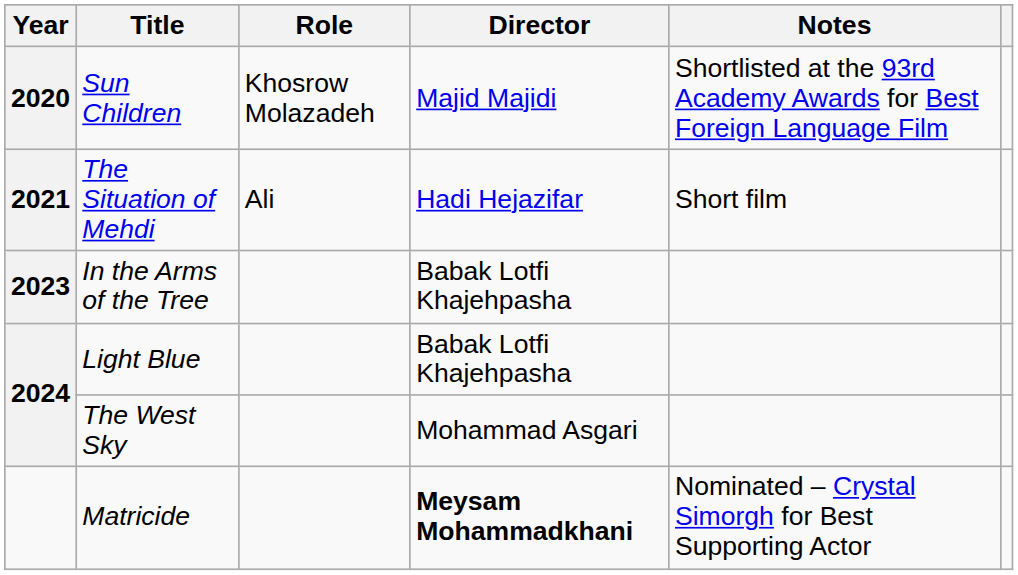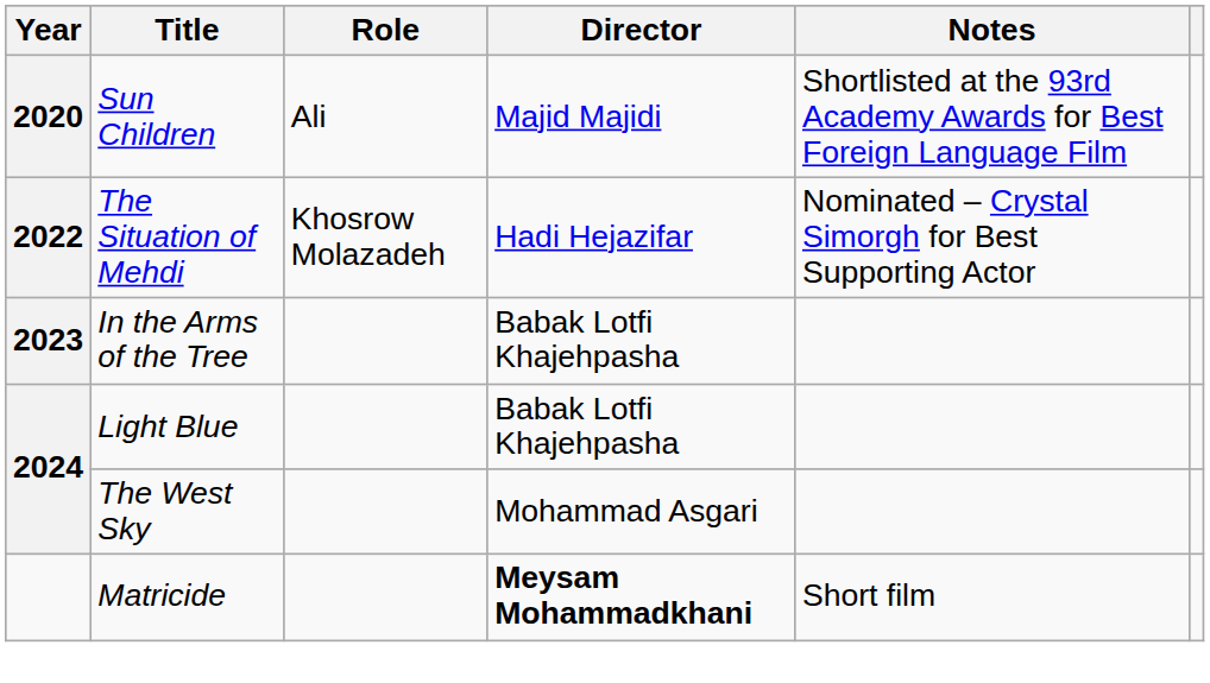 <table class="wikitable plainrowheaders sortable" style="font-size:100%">
 <tr>
 <th scope="col">Year</th>
 <th scope="col">Title</th>
 <th scope="col">Role</th>
 <th scope="col">Director</th>
 <th class="unsortable" scope="col">Notes</th>
 <th></th>
 </tr>
 <tr>
 <th scope="row">2020</th>
 <td><em><a href='#'>Sun Children</a></em></td>
-<td>Khosrow Molazadeh</td>
+<td>Ali</td>
 <td><a href='#'>Majid Majidi</a></td>
 <td>Shortlisted at the <a href='#'>93rd Academy Awards</a> for <a href='#'>Best Foreign Language Film</a></td>
 <td></td>
 </tr>
 <tr>
-<th scope="row">2021</th>
+<th scope="row">2022</th>
 <td><em><a href='#'>The Situation of Mehdi</a></em></td>
-<td>Ali</td>
+<td>Khosrow Molazadeh</td>
 <td><a href='#'>Hadi Hejazifar</a></td>
-<td>Short film</td>
+<td>Nominated –  <a href='#'>Crystal Simorgh</a> for Best Supporting Actor</td>
 <td></td>
 </tr>
 <tr>
 <th scope="row">2023</th>
 <td><em>In the Arms of the Tree</em></td>
 <td></td>
 <td>Babak Lotfi Khajehpasha</td>
 <td></td>
 <td></td>
 </tr>
 <tr>
 <th rowspan="2" scope="row">2024</th>
 <td><em>Light Blue</em></td>
 <td></td>
 <td>Babak Lotfi Khajehpasha</td>
 <td></td>
 <td></td>
 </tr>
 <tr>
 <td><em>The West Sky</em></td>
 <td></td>
 <td>Mohammad Asgari</td>
 <td></td>
 <td></td>
 </tr>
 <tr>
 <td></td>
 <td><em>Matricide</em></td>
 <td></td>
 <td><strong>Meysam Mohammadkhani</strong></td>
-<td>Nominated –  <a href='#'>Crystal Simorgh</a> for Best Supporting Actor</td>
+<td>Short film</td>
 <td></td>
 </tr>
 </table>
